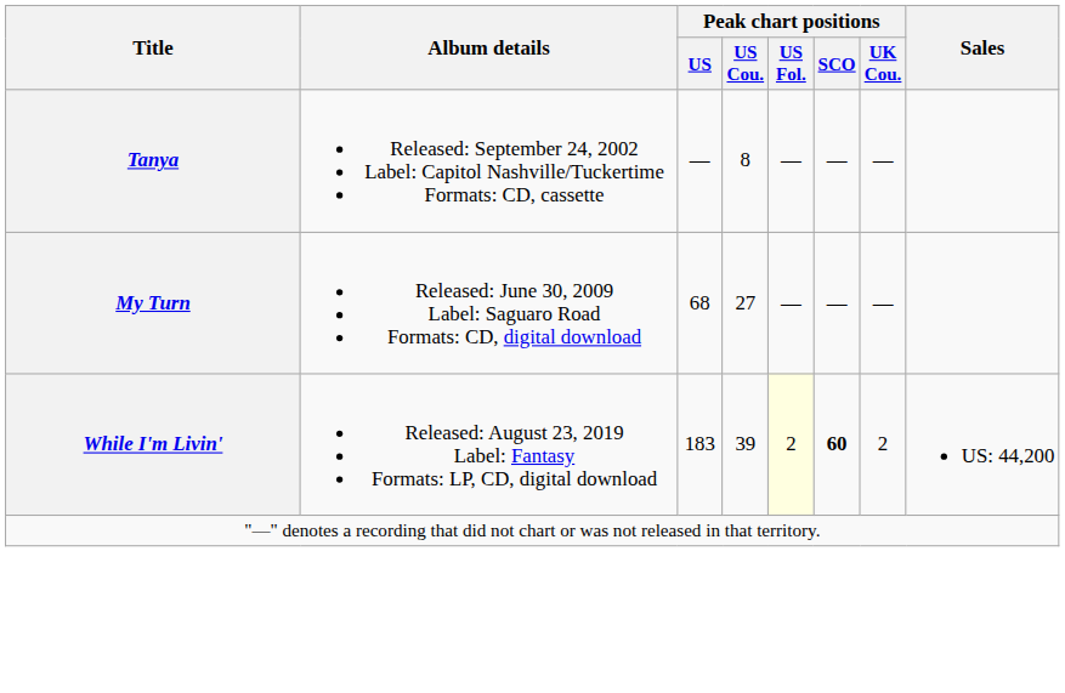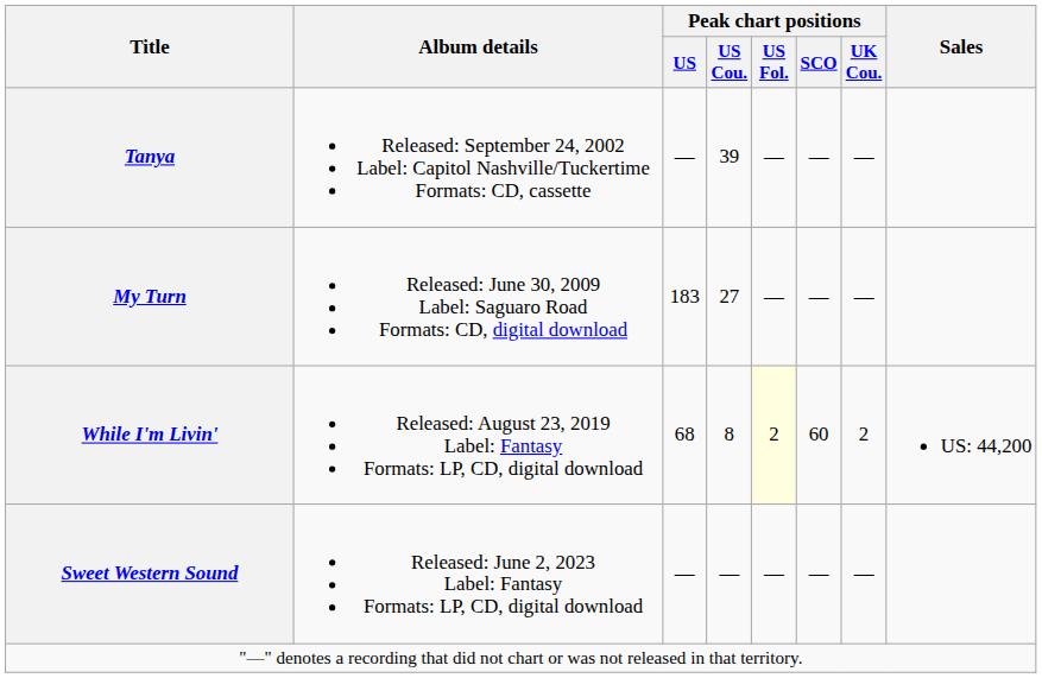 <table class="wikitable plainrowheaders" style="text-align:center;" border="1">
 <tr>
 <th scope="col" rowspan="2" style="width:14em;">Title</th>
 <th scope="col" rowspan="2" style="width:18em;">Album details</th>
 <th scope="col" colspan="5">Peak chart positions</th>
 <th scope="col" rowspan="2">Sales</th>
 </tr>
 <tr>
 <th scope="col" style="width:2em;font-size:90%;"><a href='#'>US</a><br></th>
 <th scope="col" style="width:2em;font-size:90%;"><a href='#'>US<br>Cou.</a><br></th>
 <th scope="col" style="width:2em;font-size:90%;"><a href='#'>US<br>Fol.</a><br></th>
 <th scope="col" style="width:2em;font-size:90%;"><a href='#'>SCO</a><br></th>
 <th scope="col" style="width:2em;font-size:90%;"><a href='#'>UK<br>Cou.</a><br></th>
 </tr>
 <tr>
 <th scope="row"><em><a href='#'>Tanya</a></em></th>
 <td><br><ul><li>Released: September 24, 2002</li><li>Label: Capitol Nashville/Tuckertime</li><li>Formats: CD, cassette</li></ul></td>
 <td>—</td>
-<td>8</td>
+<td>39</td>
 <td>—</td>
 <td>—</td>
 <td>—</td>
 <td></td>
 </tr>
 <tr>
 <th scope="row"><em><a href='#'>My Turn</a></em></th>
 <td><br><ul><li>Released: June 30, 2009</li><li>Label: Saguaro Road</li><li>Formats: CD, <a href='#'>digital download</a></li></ul></td>
-<td>68</td>
+<td>183</td>
 <td>27</td>
 <td>—</td>
 <td>—</td>
 <td>—</td>
 <td></td>
 </tr>
 <tr>
 <th scope="row"><em><a href='#'>While I'm Livin'</a></em></th>
 <td><br><ul><li>Released: August 23, 2019</li><li>Label: <a href='#'>Fantasy</a></li><li>Formats: LP, CD, digital download</li></ul></td>
-<td>183</td>
-<td>39</td>
+<td>68</td>
+<td>8</td>
 <td style="background: lightyellow;">2</td>
-<td><strong>60</strong></td>
+<td>60</td>
 <td>2</td>
 <td><br><ul><li>US: 44,200</li></ul></td>
+</tr>
+<tr>
+<th scope="row"><em><a href='#'>Sweet Western Sound</a></em></th>
+<td><br><ul><li>Released: June 2, 2023</li><li>Label: Fantasy</li><li>Formats: LP, CD, digital download</li></ul></td>
+<td>—</td>
+<td>—</td>
+<td>—</td>
+<td>—</td>
+<td>—</td>
+<td></td>
 </tr>
 <tr>
 <td colspan="8" style="font-size:90%">"—" denotes a recording that did not chart or was not released in that territory.</td>
 </tr>
 </table>
